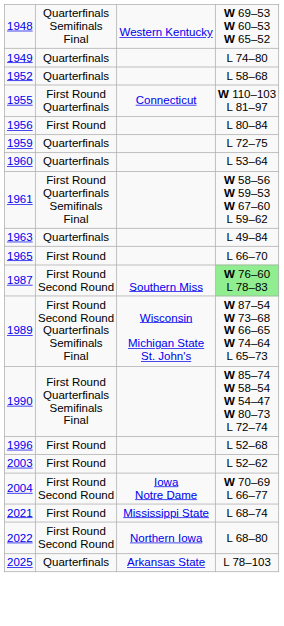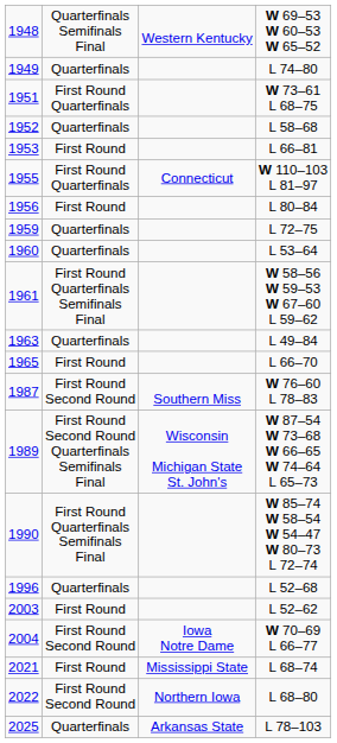 <table class="wikitable">
 <tr align="center">
 <td><a href='#'>1948</a></td>
 <td>Quarterfinals<br>Semifinals<br>Final</td>
 <td><br><a href='#'>Western Kentucky</a><br></td>
 <td><strong>W</strong> 69–53<br><strong>W</strong> 60–53<br><strong>W</strong> 65–52</td>
 </tr>
 <tr style="text-align:center;">
 <td><a href='#'>1949</a></td>
 <td>Quarterfinals</td>
 <td></td>
 <td>L 74–80</td>
 </tr>
 <tr style="text-align:center;">
+<td><a href='#'>1951</a></td>
+<td>First Round<br>Quarterfinals</td>
+<td><br></td>
+<td><strong>W</strong> 73–61<br>L 68–75</td>
+</tr>
+<tr style="text-align:center;">
 <td><a href='#'>1952</a></td>
 <td>Quarterfinals</td>
 <td></td>
 <td>L 58–68</td>
+</tr>
+<tr style="text-align:center;">
+<td><a href='#'>1953</a></td>
+<td>First Round</td>
+<td></td>
+<td>L 66–81</td>
 </tr>
 <tr style="text-align:center;">
 <td><a href='#'>1955</a></td>
 <td>First Round<br>Quarterfinals</td>
 <td><a href='#'>Connecticut</a><br></td>
 <td><strong>W</strong> 110–103<br>L 81–97</td>
 </tr>
 <tr style="text-align:center;">
 <td><a href='#'>1956</a></td>
 <td>First Round</td>
 <td></td>
 <td>L 80–84</td>
 </tr>
 <tr style="text-align:center;">
 <td><a href='#'>1959</a></td>
 <td>Quarterfinals</td>
 <td></td>
 <td>L 72–75</td>
 </tr>
 <tr style="text-align:center;">
 <td><a href='#'>1960</a></td>
 <td>Quarterfinals</td>
 <td></td>
 <td>L 53–64</td>
 </tr>
 <tr style="text-align:center;">
 <td><a href='#'>1961</a></td>
 <td>First Round<br>Quarterfinals<br>Semifinals<br>Final</td>
 <td><br><br><br></td>
 <td><strong>W</strong> 58–56<br><strong>W</strong> 59–53<br><strong>W</strong> 67–60<br>L 59–62</td>
 </tr>
 <tr style="text-align:center;">
 <td><a href='#'>1963</a></td>
 <td>Quarterfinals</td>
 <td></td>
 <td>L 49–84</td>
 </tr>
 <tr style="text-align:center;">
 <td><a href='#'>1965</a></td>
 <td>First Round</td>
 <td></td>
 <td>L 66–70</td>
 </tr>
 <tr style="text-align:center;">
 <td><a href='#'>1987</a></td>
 <td>First Round<br>Second Round</td>
 <td><br><a href='#'>Southern Miss</a></td>
-<td style="background: lightgreen;"><strong>W</strong> 76–60<br>L 78–83</td>
+<td><strong>W</strong> 76–60<br>L 78–83</td>
 </tr>
 <tr style="text-align:center;">
 <td><a href='#'>1989</a></td>
 <td>First Round<br>Second Round<br>Quarterfinals<br>Semifinals<br>Final</td>
 <td><br><a href='#'>Wisconsin</a><br><br><a href='#'>Michigan State</a><br><a href='#'>St. John's</a></td>
 <td><strong>W</strong> 87–54<br><strong>W</strong> 73–68<br><strong>W</strong> 66–65<br><strong>W</strong> 74–64<br>L 65–73</td>
 </tr>
 <tr style="text-align:center;">
 <td><a href='#'>1990</a></td>
 <td>First Round<br>Quarterfinals<br>Semifinals<br>Final</td>
 <td><br><br><br><br></td>
 <td><strong>W</strong> 85–74<br><strong>W</strong> 58–54<br><strong>W</strong> 54–47<br><strong>W</strong> 80–73<br>L 72–74</td>
 </tr>
 <tr style="text-align:center;">
 <td><a href='#'>1996</a></td>
-<td>First Round</td>
+<td>Quarterfinals</td>
 <td></td>
 <td>L 52–68</td>
 </tr>
 <tr style="text-align:center;">
 <td><a href='#'>2003</a></td>
 <td>First Round</td>
 <td></td>
 <td>L 52–62</td>
 </tr>
 <tr style="text-align:center;">
 <td><a href='#'>2004</a></td>
 <td>First Round<br>Second Round</td>
 <td><a href='#'>Iowa</a><br><a href='#'>Notre Dame</a></td>
 <td><strong>W</strong> 70–69<br>L 66–77</td>
 </tr>
 <tr style="text-align:center;">
 <td><a href='#'>2021</a></td>
 <td>First Round</td>
 <td><a href='#'>Mississippi State</a></td>
 <td>L 68–74</td>
 </tr>
 <tr style="text-align:center;">
 <td><a href='#'>2022</a></td>
 <td>First Round<br>Second Round</td>
 <td><a href='#'>Northern Iowa</a></td>
 <td>L 68–80</td>
 </tr>
 <tr style="text-align:center;">
 <td><a href='#'>2025</a></td>
 <td>Quarterfinals</td>
 <td><a href='#'>Arkansas State</a></td>
 <td>L 78–103</td>
 </tr>
 </table>
